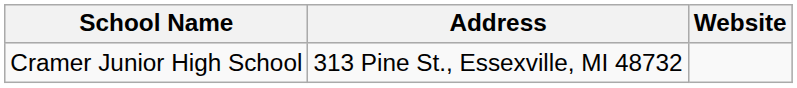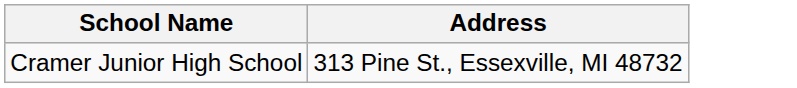 <table class="wikitable">
 <tr>
 <th>School Name</th>
 <th>Address</th>
-<th>Website</th>
 </tr>
 <tr>
 <td>Cramer Junior High School</td>
 <td>313 Pine St., Essexville, MI 48732</td>
-<td></td>
 </tr>
 </table>
